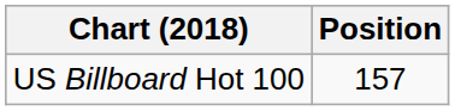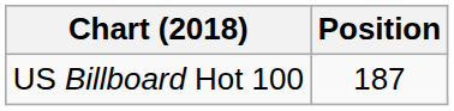 <table class="wikitable">
 <tr>
 <th>Chart (2018)</th>
 <th>Position</th>
 </tr>
 <tr>
 <td>US <em>Billboard</em> Hot 100</td>
-<td align="center">157</td>
+<td align="center">187</td>
 </tr>
 </table>
